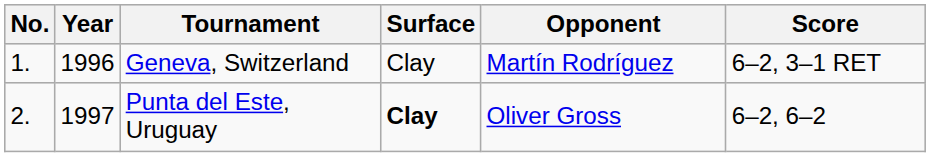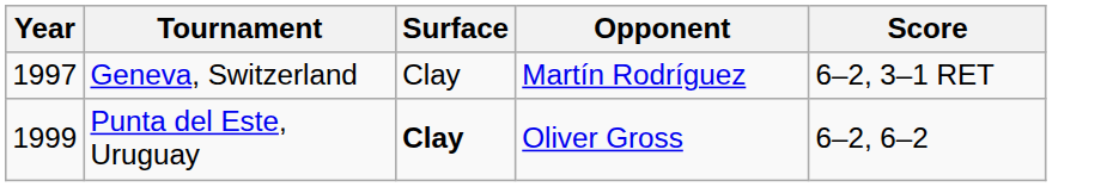 <table class="sortable wikitable" style=font-size:97%>
 <tr>
-<th style="width:20px">No.</th>
 <th style="width:30px">Year</th>
 <th style="width:160px">Tournament</th>
 <th style="width:50px">Surface</th>
 <th style="width:150px">Opponent</th>
 <th style="width:120px" class="unsortable">Score</th>
 </tr>
 <tr>
-<td>1.</td>
-<td>1996</td>
+<td>1997</td>
 <td><a href='#'>Geneva</a>, Switzerland</td>
 <td>Clay</td>
 <td> <a href='#'>Martín Rodríguez</a></td>
 <td>6–2, 3–1 RET</td>
 </tr>
 <tr>
-<td>2.</td>
-<td>1997</td>
+<td>1999</td>
 <td><a href='#'>Punta del Este</a>, Uruguay</td>
 <td><strong>Clay</strong></td>
 <td> <a href='#'>Oliver Gross</a></td>
 <td>6–2, 6–2</td>
 </tr>
 </table>
